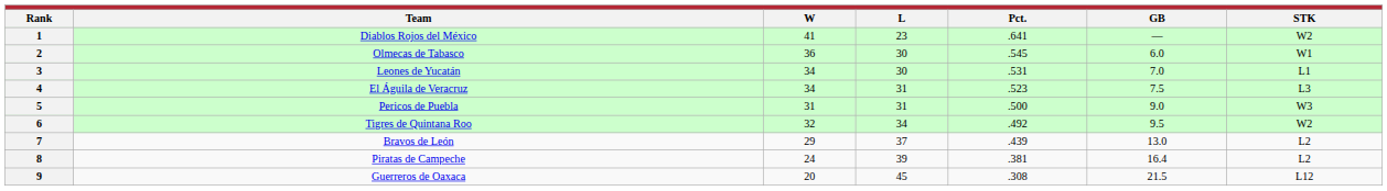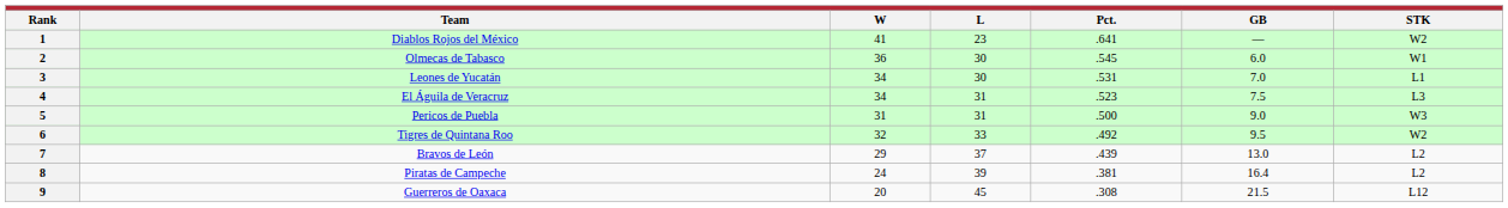 <table class="wikitable plainrowheaders" width="100%" style="text-align:center;">
 <tr>
 <th style="background:#B52735;" colspan="7"></th>
 </tr>
 <tr>
 <th scope="col" width="5%">Rank</th>
 <th>Team</th>
 <th>W</th>
 <th>L</th>
 <th>Pct.</th>
 <th>GB</th>
 <th>STK</th>
 </tr>
 <tr style="background-color:#ccffcc;">
 <th>1</th>
 <td><a href='#'>Diablos Rojos del México</a></td>
 <td>41</td>
 <td>23</td>
 <td>.641</td>
 <td>—</td>
 <td>W2</td>
 </tr>
 <tr style="background-color:#ccffcc;">
 <th>2</th>
 <td><a href='#'>Olmecas de Tabasco</a></td>
 <td>36</td>
 <td>30</td>
 <td>.545</td>
 <td>6.0</td>
 <td>W1</td>
 </tr>
 <tr style="background-color:#ccffcc;">
 <th>3</th>
 <td><a href='#'>Leones de Yucatán</a></td>
 <td>34</td>
 <td>30</td>
 <td>.531</td>
 <td>7.0</td>
 <td>L1</td>
 </tr>
 <tr style="background-color:#ccffcc;">
 <th>4</th>
 <td><a href='#'>El Águila de Veracruz</a></td>
 <td>34</td>
 <td>31</td>
 <td>.523</td>
 <td>7.5</td>
 <td>L3</td>
 </tr>
 <tr style="background-color:#ccffcc;">
 <th>5</th>
 <td><a href='#'>Pericos de Puebla</a></td>
 <td>31</td>
 <td>31</td>
 <td>.500</td>
 <td>9.0</td>
 <td>W3</td>
 </tr>
 <tr style="background-color:#ccffcc;">
 <th>6</th>
 <td><a href='#'>Tigres de Quintana Roo</a></td>
 <td>32</td>
-<td>34</td>
+<td>33</td>
 <td>.492</td>
 <td>9.5</td>
 <td>W2</td>
 </tr>
 <tr>
 <th>7</th>
 <td><a href='#'>Bravos de León</a></td>
 <td>29</td>
 <td>37</td>
 <td>.439</td>
 <td>13.0</td>
 <td>L2</td>
 </tr>
 <tr>
 <th>8</th>
 <td><a href='#'>Piratas de Campeche</a></td>
 <td>24</td>
 <td>39</td>
 <td>.381</td>
 <td>16.4</td>
 <td>L2</td>
 </tr>
 <tr>
 <th>9</th>
 <td><a href='#'>Guerreros de Oaxaca</a></td>
 <td>20</td>
 <td>45</td>
 <td>.308</td>
 <td>21.5</td>
 <td>L12</td>
 </tr>
 </table>
